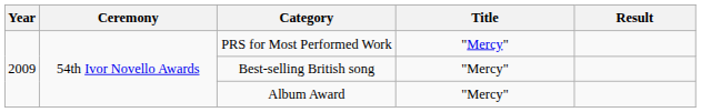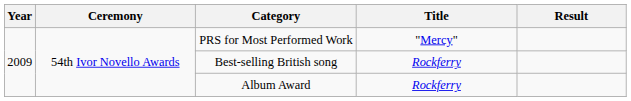 <table class="wikitable" style="text-align:center; font-size:90%; line-height:20px;">
 <tr>
 <th>Year</th>
 <th width="180px">Ceremony</th>
 <th width="180px">Category</th>
 <th width="180px">Title</th>
 <th width="120px">Result</th>
 </tr>
 <tr>
 <td rowspan="3">2009</td>
 <td rowspan="3">54th <a href='#'>Ivor Novello Awards</a></td>
 <td>PRS for Most Performed Work</td>
 <td>"<a href='#'>Mercy</a>"</td>
 <td></td>
 </tr>
 <tr>
 <td>Best-selling British song</td>
-<td>"Mercy"</td>
+<td><em><a href='#'>Rockferry</a></em></td>
 <td></td>
 </tr>
 <tr>
 <td>Album Award</td>
-<td>"Mercy"</td>
+<td><em><a href='#'>Rockferry</a></em></td>
 <td></td>
 </tr>
 </table>
